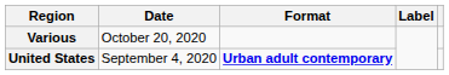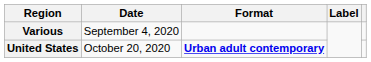 <table class="wikitable plainrowheaders">
 <tr>
 <th scope="col">Region</th>
 <th scope="col">Date</th>
 <th scope="col">Format</th>
 <th scope="col">Label</th>
 <th scope="col"></th>
 </tr>
 <tr>
 <th scope="row">Various</th>
-<td>October 20, 2020</td>
+<td>September 4, 2020</td>
 <td></td>
 <td rowspan="2"></td>
 <td></td>
 </tr>
 <tr>
 <th scope="row">United States</th>
-<td>September 4, 2020</td>
+<td>October 20, 2020</td>
 <td><strong><a href='#'>Urban adult contemporary</a></strong></td>
 <td></td>
 </tr>
 </table>
